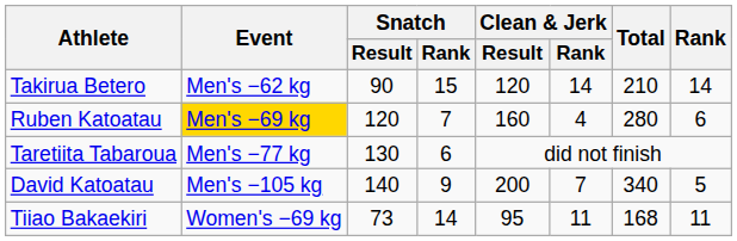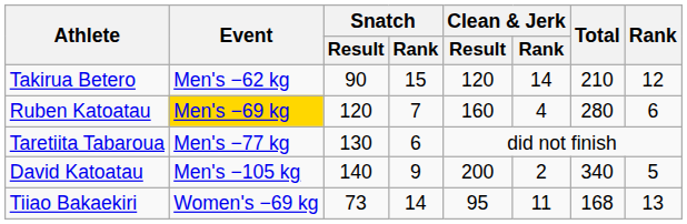 <table class="wikitable" style="font-size:90%">
 <tr>
 <th rowspan=2>Athlete</th>
 <th rowspan=2>Event</th>
 <th colspan="2">Snatch</th>
 <th colspan="2">Clean & Jerk</th>
 <th rowspan="2">Total</th>
 <th rowspan="2">Rank</th>
 </tr>
 <tr style="font-size:95%">
 <th>Result</th>
 <th>Rank</th>
 <th>Result</th>
 <th>Rank</th>
 </tr>
 <tr align=center>
 <td align=left><a href='#'>Takirua Betero</a></td>
 <td align=left><a href='#'>Men's −62 kg</a></td>
 <td>90</td>
 <td>15</td>
 <td>120</td>
 <td>14</td>
 <td>210</td>
-<td>14</td>
+<td>12</td>
 </tr>
 <tr align=center>
 <td align=left><a href='#'>Ruben Katoatau</a></td>
 <td align=left style="background: gold;"><a href='#'>Men's −69 kg</a></td>
 <td>120</td>
 <td>7</td>
 <td>160</td>
 <td>4</td>
 <td>280</td>
 <td>6</td>
 </tr>
 <tr align=center>
 <td align=left><a href='#'>Taretiita Tabaroua</a></td>
 <td align=left><a href='#'>Men's −77 kg</a></td>
 <td>130</td>
 <td>6</td>
 <td colspan=4>did not finish</td>
 </tr>
 <tr align=center>
 <td align=left><a href='#'>David Katoatau</a></td>
 <td align=left><a href='#'>Men's −105 kg</a></td>
 <td>140</td>
 <td>9</td>
 <td>200</td>
-<td>7</td>
+<td>2</td>
 <td>340</td>
 <td>5</td>
 </tr>
 <tr align=center>
 <td align=left><a href='#'>Tiiao Bakaekiri</a></td>
 <td align=left><a href='#'>Women's −69 kg</a></td>
 <td>73</td>
 <td>14</td>
 <td>95</td>
 <td>11</td>
 <td>168</td>
-<td>11</td>
+<td>13</td>
 </tr>
 </table>
